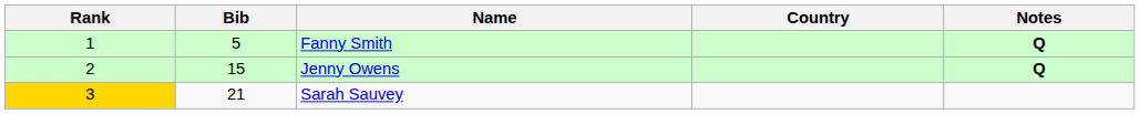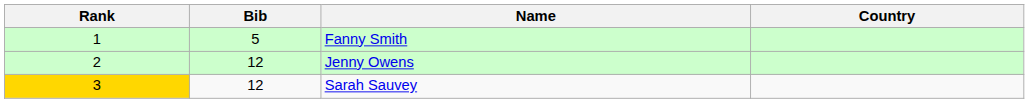 <table class="wikitable" style="text-align:center;" width=70%>
 <tr>
 <th>Rank</th>
 <th>Bib</th>
 <th>Name</th>
 <th>Country</th>
-<th>Notes</th>
 </tr>
 <tr bgcolor="#ccffcc">
 <td>1</td>
 <td>5</td>
 <td align=left><a href='#'>Fanny Smith</a></td>
 <td align=left></td>
-<td><strong>Q</strong></td>
 </tr>
 <tr bgcolor="#ccffcc">
 <td>2</td>
-<td>15</td>
+<td>12</td>
 <td align=left><a href='#'>Jenny Owens</a></td>
 <td align=left></td>
-<td><strong>Q</strong></td>
 </tr>
 <tr>
 <td style="background: gold;">3</td>
-<td>21</td>
+<td>12</td>
 <td align=left><a href='#'>Sarah Sauvey</a></td>
 <td align=left></td>
-<td></td>
 </tr>
 </table>
